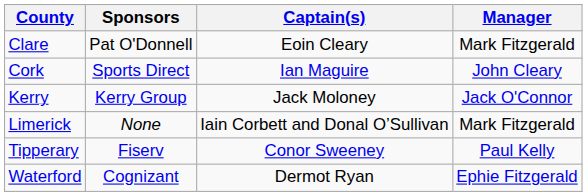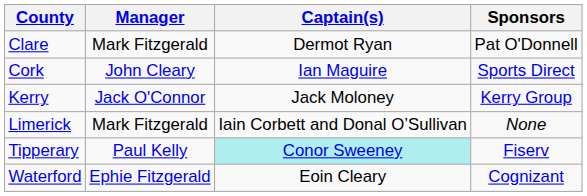 <table class="wikitable sortable" style="text-align:center">
 <tr>
 <th><a href='#'>County</a></th>
+<th><a href='#'>Manager</a></th>
+<th><a href='#'>Captain(s)</a></th>
 <th>Sponsors</th>
-<th><a href='#'>Captain(s)</a></th>
-<th><a href='#'>Manager</a></th>
 </tr>
 <tr>
 <td style="text-align:left"> <a href='#'>Clare</a></td>
+<td>Mark Fitzgerald</td>
+<td>Dermot Ryan</td>
 <td>Pat O'Donnell</td>
-<td>Eoin Cleary</td>
-<td>Mark Fitzgerald</td>
 </tr>
 <tr>
 <td style="text-align:left"> <a href='#'>Cork</a></td>
+<td><a href='#'>John Cleary</a></td>
+<td><a href='#'>Ian Maguire</a></td>
 <td><a href='#'>Sports Direct</a></td>
-<td><a href='#'>Ian Maguire</a></td>
-<td><a href='#'>John Cleary</a></td>
 </tr>
 <tr>
 <td style="text-align:left"> <a href='#'>Kerry</a></td>
+<td><a href='#'>Jack O'Connor</a></td>
+<td>Jack Moloney</td>
 <td><a href='#'>Kerry Group</a></td>
-<td>Jack Moloney</td>
-<td><a href='#'>Jack O'Connor</a></td>
 </tr>
 <tr>
 <td style="text-align:left"> <a href='#'>Limerick</a></td>
+<td>Mark Fitzgerald</td>
+<td>Iain Corbett and Donal O’Sullivan</td>
 <td><em>None</em></td>
-<td>Iain Corbett and Donal O’Sullivan</td>
-<td>Mark Fitzgerald</td>
 </tr>
 <tr>
 <td style="text-align:left"> <a href='#'>Tipperary</a></td>
+<td><a href='#'>Paul Kelly</a></td>
+<td style="background: paleturquoise;"><a href='#'>Conor Sweeney</a></td>
 <td><a href='#'>Fiserv</a></td>
-<td><a href='#'>Conor Sweeney</a></td>
-<td><a href='#'>Paul Kelly</a></td>
 </tr>
 <tr>
 <td style="text-align:left"> <a href='#'>Waterford</a></td>
+<td><a href='#'>Ephie Fitzgerald</a></td>
+<td>Eoin Cleary</td>
 <td><a href='#'>Cognizant</a></td>
-<td>Dermot Ryan</td>
-<td><a href='#'>Ephie Fitzgerald</a></td>
 </tr>
 </table>
